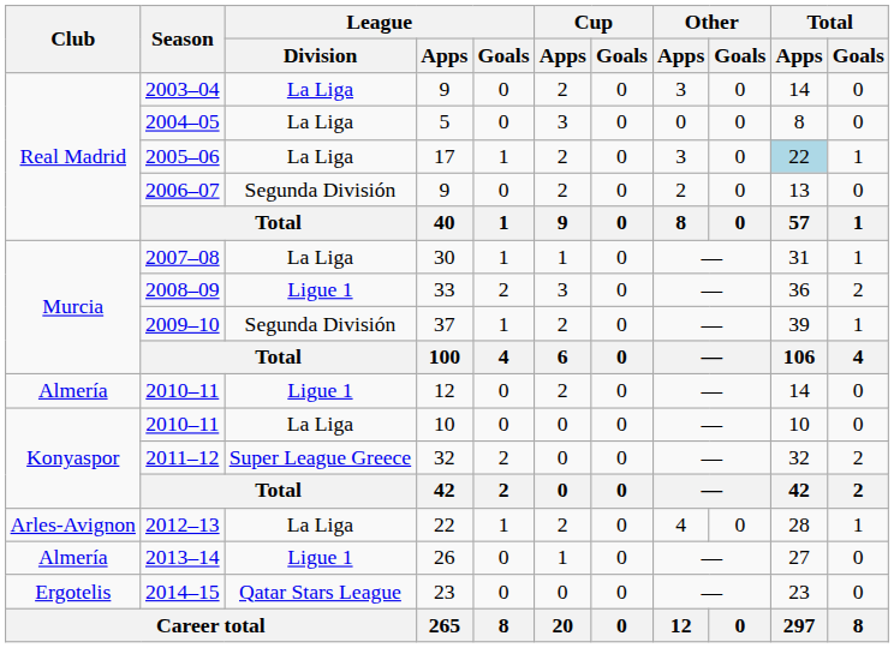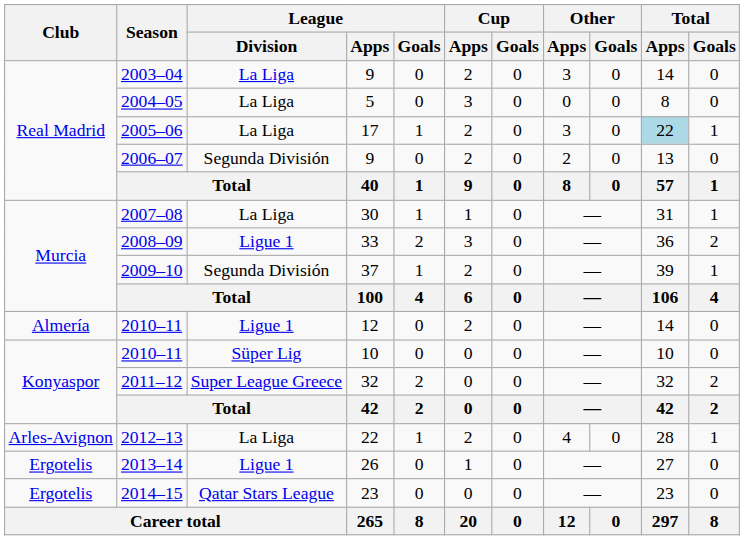 <table class="wikitable" style="text-align: center;">
 <tr>
 <th rowspan="2">Club</th>
 <th rowspan="2">Season</th>
 <th colspan="3">League</th>
 <th colspan="2">Cup</th>
 <th colspan="2">Other</th>
 <th colspan="2">Total</th>
 </tr>
 <tr>
 <th>Division</th>
 <th>Apps</th>
 <th>Goals</th>
 <th>Apps</th>
 <th>Goals</th>
 <th>Apps</th>
 <th>Goals</th>
 <th>Apps</th>
 <th>Goals</th>
 </tr>
 <tr>
 <td rowspan="5"><a href='#'>Real Madrid</a></td>
 <td><a href='#'>2003–04</a></td>
 <td><a href='#'>La Liga</a></td>
 <td>9</td>
 <td>0</td>
 <td>2</td>
 <td>0</td>
 <td>3</td>
 <td>0</td>
 <td>14</td>
 <td>0</td>
 </tr>
 <tr>
 <td><a href='#'>2004–05</a></td>
 <td>La Liga</td>
 <td>5</td>
 <td>0</td>
 <td>3</td>
 <td>0</td>
 <td>0</td>
 <td>0</td>
 <td>8</td>
 <td>0</td>
 </tr>
 <tr>
 <td><a href='#'>2005–06</a></td>
 <td>La Liga</td>
 <td>17</td>
 <td>1</td>
 <td>2</td>
 <td>0</td>
 <td>3</td>
 <td>0</td>
 <td style="background: lightblue;">22</td>
 <td>1</td>
 </tr>
 <tr>
 <td><a href='#'>2006–07</a></td>
 <td>Segunda División</td>
 <td>9</td>
 <td>0</td>
 <td>2</td>
 <td>0</td>
 <td>2</td>
 <td>0</td>
 <td>13</td>
 <td>0</td>
 </tr>
 <tr>
 <th colspan="2">Total</th>
 <th>40</th>
 <th>1</th>
 <th>9</th>
 <th>0</th>
 <th>8</th>
 <th>0</th>
 <th>57</th>
 <th>1</th>
 </tr>
 <tr>
 <td rowspan="4"><a href='#'>Murcia</a></td>
 <td><a href='#'>2007–08</a></td>
 <td>La Liga</td>
 <td>30</td>
 <td>1</td>
 <td>1</td>
 <td>0</td>
 <td colspan="2">—</td>
 <td>31</td>
 <td>1</td>
 </tr>
 <tr>
 <td><a href='#'>2008–09</a></td>
 <td><a href='#'>Ligue 1</a></td>
 <td>33</td>
 <td>2</td>
 <td>3</td>
 <td>0</td>
 <td colspan="2">—</td>
 <td>36</td>
 <td>2</td>
 </tr>
 <tr>
 <td><a href='#'>2009–10</a></td>
 <td>Segunda División</td>
 <td>37</td>
 <td>1</td>
 <td>2</td>
 <td>0</td>
 <td colspan="2">—</td>
 <td>39</td>
 <td>1</td>
 </tr>
 <tr>
 <th colspan="2">Total</th>
 <th>100</th>
 <th>4</th>
 <th>6</th>
 <th>0</th>
 <th colspan="2">—</th>
 <th>106</th>
 <th>4</th>
 </tr>
 <tr>
 <td><a href='#'>Almería</a></td>
 <td><a href='#'>2010–11</a></td>
 <td><a href='#'>Ligue 1</a></td>
 <td>12</td>
 <td>0</td>
 <td>2</td>
 <td>0</td>
 <td colspan="2">—</td>
 <td>14</td>
 <td>0</td>
 </tr>
 <tr>
 <td rowspan="3"><a href='#'>Konyaspor</a></td>
 <td><a href='#'>2010–11</a></td>
-<td>La Liga</td>
+<td><a href='#'>Süper Lig</a></td>
 <td>10</td>
 <td>0</td>
 <td>0</td>
 <td>0</td>
 <td colspan="2">—</td>
 <td>10</td>
 <td>0</td>
 </tr>
 <tr>
 <td><a href='#'>2011–12</a></td>
 <td><a href='#'>Super League Greece</a></td>
 <td>32</td>
 <td>2</td>
 <td>0</td>
 <td>0</td>
 <td colspan="2">—</td>
 <td>32</td>
 <td>2</td>
 </tr>
 <tr>
 <th colspan="2">Total</th>
 <th>42</th>
 <th>2</th>
 <th>0</th>
 <th>0</th>
 <th colspan="2">—</th>
 <th>42</th>
 <th>2</th>
 </tr>
 <tr>
 <td><a href='#'>Arles-Avignon</a></td>
 <td><a href='#'>2012–13</a></td>
 <td>La Liga</td>
 <td>22</td>
 <td>1</td>
 <td>2</td>
 <td>0</td>
 <td>4</td>
 <td>0</td>
 <td>28</td>
 <td>1</td>
 </tr>
 <tr>
-<td><a href='#'>Almería</a></td>
+<td><a href='#'>Ergotelis</a></td>
 <td><a href='#'>2013–14</a></td>
 <td><a href='#'>Ligue 1</a></td>
 <td>26</td>
 <td>0</td>
 <td>1</td>
 <td>0</td>
 <td colspan="2">—</td>
 <td>27</td>
 <td>0</td>
 </tr>
 <tr>
 <td><a href='#'>Ergotelis</a></td>
 <td><a href='#'>2014–15</a></td>
 <td><a href='#'>Qatar Stars League</a></td>
 <td>23</td>
 <td>0</td>
 <td>0</td>
 <td>0</td>
 <td colspan="2">—</td>
 <td>23</td>
 <td>0</td>
 </tr>
 <tr>
 <th colspan="3">Career total</th>
 <th>265</th>
 <th>8</th>
 <th>20</th>
 <th>0</th>
 <th>12</th>
 <th>0</th>
 <th>297</th>
 <th>8</th>
 </tr>
 </table>
